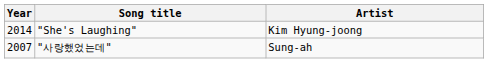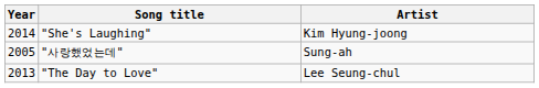 <table class="wikitable" style="width:600px">
 <tr>
 <th width=10>Year</th>
 <th scope="col">Song title</th>
 <th scope="col">Artist</th>
 </tr>
 <tr>
 <td>2014</td>
 <td>"She's Laughing" </td>
 <td>Kim Hyung-joong</td>
 </tr>
 <tr>
-<td>2007</td>
+<td>2005</td>
 <td>"사랑했었는데"</td>
 <td>Sung-ah</td>
 </tr>
+<tr>
+<td>2013</td>
+<td>"The Day to Love"</td>
+<td>Lee Seung-chul</td>
+</tr>
 </table>
